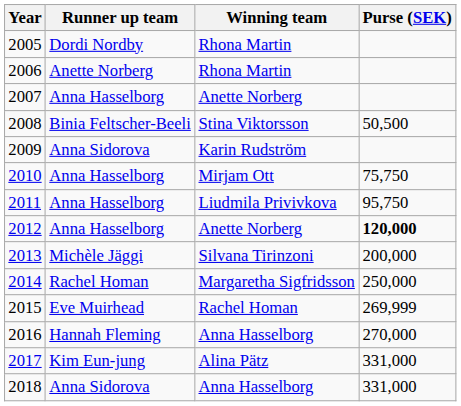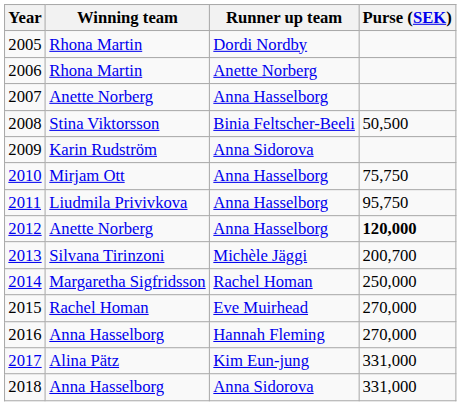 <table class="wikitable">
 <tr>
 <th>Year</th>
+<th>Winning team</th>
 <th>Runner up team</th>
-<th>Winning team</th>
 <th>Purse (<a href='#'>SEK</a>)</th>
 </tr>
 <tr>
 <td>2005</td>
+<td> <a href='#'>Rhona Martin</a></td>
 <td> <a href='#'>Dordi Nordby</a></td>
-<td> <a href='#'>Rhona Martin</a></td>
 <td></td>
 </tr>
 <tr>
 <td>2006</td>
+<td> <a href='#'>Rhona Martin</a></td>
 <td> <a href='#'>Anette Norberg</a></td>
-<td> <a href='#'>Rhona Martin</a></td>
 <td></td>
 </tr>
 <tr>
 <td>2007</td>
+<td> <a href='#'>Anette Norberg</a></td>
 <td> <a href='#'>Anna Hasselborg</a></td>
-<td> <a href='#'>Anette Norberg</a></td>
 <td></td>
 </tr>
 <tr>
 <td>2008</td>
+<td> <a href='#'>Stina Viktorsson</a></td>
 <td> <a href='#'>Binia Feltscher-Beeli</a></td>
-<td> <a href='#'>Stina Viktorsson</a></td>
 <td>50,500</td>
 </tr>
 <tr>
 <td>2009</td>
+<td> <a href='#'>Karin Rudström</a></td>
 <td> <a href='#'>Anna Sidorova</a></td>
-<td> <a href='#'>Karin Rudström</a></td>
 <td></td>
 </tr>
 <tr>
 <td><a href='#'>2010</a></td>
+<td> <a href='#'>Mirjam Ott</a></td>
 <td> <a href='#'>Anna Hasselborg</a></td>
-<td> <a href='#'>Mirjam Ott</a></td>
 <td>75,750</td>
 </tr>
 <tr>
 <td><a href='#'>2011</a></td>
+<td> <a href='#'>Liudmila Privivkova</a></td>
 <td> <a href='#'>Anna Hasselborg</a></td>
-<td> <a href='#'>Liudmila Privivkova</a></td>
 <td>95,750</td>
 </tr>
 <tr>
 <td><a href='#'>2012</a></td>
+<td> <a href='#'>Anette Norberg</a></td>
 <td> <a href='#'>Anna Hasselborg</a></td>
-<td> <a href='#'>Anette Norberg</a></td>
 <td><strong>120,000</strong></td>
 </tr>
 <tr>
 <td><a href='#'>2013</a></td>
+<td> <a href='#'>Silvana Tirinzoni</a></td>
 <td> <a href='#'>Michèle Jäggi</a></td>
-<td> <a href='#'>Silvana Tirinzoni</a></td>
-<td>200,000</td>
+<td>200,700</td>
 </tr>
 <tr>
 <td><a href='#'>2014</a></td>
+<td> <a href='#'>Margaretha Sigfridsson</a></td>
 <td> <a href='#'>Rachel Homan</a></td>
-<td> <a href='#'>Margaretha Sigfridsson</a></td>
 <td>250,000</td>
 </tr>
 <tr>
 <td>2015</td>
+<td> <a href='#'>Rachel Homan</a></td>
 <td> <a href='#'>Eve Muirhead</a></td>
-<td> <a href='#'>Rachel Homan</a></td>
-<td>269,999</td>
+<td>270,000</td>
 </tr>
 <tr>
 <td>2016</td>
+<td> <a href='#'>Anna Hasselborg</a></td>
 <td> <a href='#'>Hannah Fleming</a></td>
-<td> <a href='#'>Anna Hasselborg</a></td>
 <td>270,000</td>
 </tr>
 <tr>
 <td><a href='#'>2017</a></td>
+<td> <a href='#'>Alina Pätz</a></td>
 <td> <a href='#'>Kim Eun-jung</a></td>
-<td> <a href='#'>Alina Pätz</a></td>
 <td>331,000</td>
 </tr>
 <tr>
 <td>2018</td>
+<td> <a href='#'>Anna Hasselborg</a></td>
 <td> <a href='#'>Anna Sidorova</a></td>
-<td> <a href='#'>Anna Hasselborg</a></td>
 <td>331,000</td>
 </tr>
 </table>
